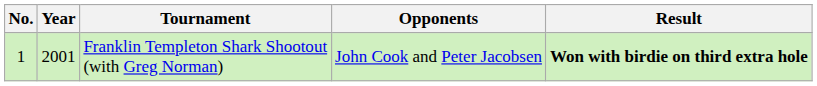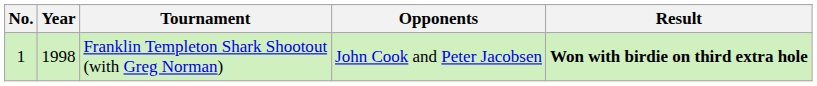 <table class="wikitable" style="font-size:95%;">
 <tr>
 <th>No.</th>
 <th>Year</th>
 <th>Tournament</th>
 <th>Opponents</th>
 <th>Result</th>
 </tr>
 <tr style="background:#D0F0C0;">
 <td align=center>1</td>
-<td>2001</td>
+<td>1998</td>
 <td><a href='#'>Franklin Templeton Shark Shootout</a><br>(with  <a href='#'>Greg Norman</a>)</td>
 <td> <a href='#'>John Cook</a> and  <a href='#'>Peter Jacobsen</a></td>
 <td><strong>Won with birdie on third extra hole</strong></td>
 </tr>
 </table>
